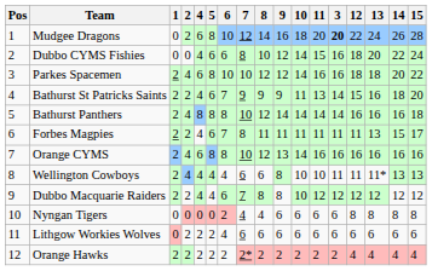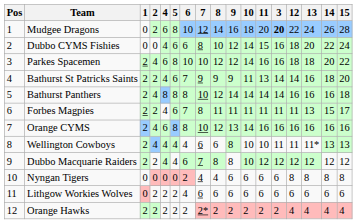 <table class="wikitable">
 <tr>
 <th>Pos</th>
 <th>Team</th>
 <th>1</th>
 <th>2</th>
 <th>4</th>
 <th>5</th>
 <th>6</th>
 <th>7</th>
 <th>8</th>
 <th>9</th>
 <th>10</th>
 <th>11</th>
 <th>3</th>
 <th>12</th>
 <th>13</th>
 <th>14</th>
 <th>15</th>
 </tr>
 <tr>
 <td>1</td>
 <td> Mudgee Dragons</td>
 <td>0</td>
 <td style="background:#ccffcc;">2</td>
 <td style="background:#ccffcc;">6</td>
 <td style="background:#ccffcc;">8</td>
 <td style="background:#99ccff;">10</td>
 <td style="background:#99ccff;"><u>12</u></td>
 <td style="background:#99ccff;">14</td>
 <td style="background:#99ccff;">16</td>
 <td style="background:#99ccff;">18</td>
 <td style="background:#99ccff;">20</td>
 <td style="background:#99ccff;"><strong>20</strong></td>
 <td style="background:#99ccff;">22</td>
 <td style="background:#99ccff;">24</td>
 <td style="background:#99ccff;">26</td>
 <td style="background:#99ccff;">28</td>
 </tr>
 <tr>
 <td>2</td>
 <td> Dubbo CYMS Fishies</td>
 <td>0</td>
 <td>0</td>
 <td style="background:#ccffcc;">4</td>
 <td style="background:#ccffcc;">6</td>
 <td style="background:#ccffcc;">6</td>
 <td style="background:#ccffcc;"><u>8</u></td>
 <td style="background:#ccffcc;">10</td>
 <td style="background:#ccffcc;">12</td>
 <td style="background:#ccffcc;">14</td>
 <td style="background:#ccffcc;">15</td>
 <td style="background:#ccffcc;">16</td>
 <td style="background:#ccffcc;">18</td>
 <td style="background:#ccffcc;">20</td>
 <td style="background:#ccffcc;">22</td>
 <td style="background:#ccffcc;">24</td>
 </tr>
 <tr>
 <td>3</td>
 <td> Parkes Spacemen</td>
 <td style="background:#ccffcc;"><u>2</u></td>
 <td style="background:#ccffcc;">4</td>
 <td style="background:#ccffcc;">6</td>
 <td style="background:#ccffcc;">8</td>
 <td style="background:#ccffcc;">10</td>
 <td style="background:#ccffcc;">10</td>
 <td style="background:#ccffcc;">12</td>
 <td style="background:#ccffcc;">12</td>
 <td style="background:#ccffcc;">14</td>
 <td style="background:#ccffcc;">16</td>
 <td style="background:#ccffcc;">16</td>
 <td style="background:#ccffcc;">18</td>
 <td style="background:#ccffcc;">18</td>
 <td style="background:#ccffcc;">20</td>
 <td style="background:#ccffcc;">22</td>
 </tr>
 <tr>
 <td>4</td>
 <td> Bathurst St Patricks Saints</td>
 <td style="background:#ccffcc;">2</td>
 <td style="background:#ccffcc;">2</td>
 <td style="background:#ccffcc;">4</td>
 <td style="background:#ccffcc;">6</td>
 <td style="background:#ccffcc;">7</td>
 <td style="background:#ccffcc;"><u>9</u></td>
 <td style="background:#ccffcc;">9</td>
 <td style="background:#ccffcc;">9</td>
 <td style="background:#ccffcc;">11</td>
 <td style="background:#ccffcc;">13</td>
 <td style="background:#ccffcc;">14</td>
-<td style="background:#ccffcc;">15</td>
+<td style="background:#ccffcc;">14</td>
 <td style="background:#ccffcc;">16</td>
 <td style="background:#ccffcc;">18</td>
 <td style="background:#ccffcc;">20</td>
 </tr>
 <tr>
 <td>5</td>
 <td> Bathurst Panthers</td>
 <td style="background:#ccffcc;">2</td>
 <td style="background:#ccffcc;">4</td>
 <td style="background:#99ccff;">8</td>
 <td style="background:#ccffcc;">8</td>
 <td style="background:#ccffcc;">8</td>
 <td style="background:#ccffcc;"><u>10</u></td>
 <td style="background:#ccffcc;">12</td>
 <td style="background:#ccffcc;">14</td>
 <td style="background:#ccffcc;">14</td>
 <td style="background:#ccffcc;">14</td>
 <td style="background:#ccffcc;">14</td>
 <td style="background:#ccffcc;">16</td>
 <td style="background:#ccffcc;">16</td>
 <td style="background:#ccffcc;">16</td>
 <td style="background:#ccffcc;">18</td>
 </tr>
 <tr>
 <td>6</td>
 <td> Forbes Magpies</td>
 <td style="background:#ccffcc;"><u>2</u></td>
 <td style="background:#ccffcc;">2</td>
 <td>4</td>
 <td style="background:#ccffcc;">6</td>
 <td style="background:#ccffcc;">7</td>
 <td style="background:#ccffcc;">8</td>
 <td style="background:#ccffcc;">11</td>
 <td style="background:#ccffcc;">11</td>
 <td style="background:#ccffcc;">11</td>
 <td style="background:#ccffcc;">11</td>
 <td style="background:#ccffcc;">11</td>
 <td style="background:#ccffcc;">11</td>
 <td style="background:#ccffcc;">13</td>
 <td style="background:#ccffcc;">15</td>
 <td style="background:#ccffcc;">17</td>
 </tr>
 <tr>
 <td>7</td>
 <td> Orange CYMS</td>
 <td style="background:#99ccff;">2</td>
 <td style="background:#ccffcc;">4</td>
 <td style="background:#ccffcc;">6</td>
 <td style="background:#99ccff;">8</td>
 <td style="background:#ccffcc;">8</td>
 <td style="background:#ccffcc;"><u>10</u></td>
 <td style="background:#ccffcc;">12</td>
 <td style="background:#ccffcc;">13</td>
 <td style="background:#ccffcc;">14</td>
 <td style="background:#ccffcc;">16</td>
 <td style="background:#ccffcc;">16</td>
 <td style="background:#ccffcc;">16</td>
 <td style="background:#ccffcc;">16</td>
 <td style="background:#ccffcc;">16</td>
 <td style="background:#ccffcc;">16</td>
 </tr>
 <tr>
 <td>8</td>
 <td> Wellington Cowboys</td>
 <td style="background:#ccffcc;">2</td>
 <td style="background:#99ccff;">4</td>
 <td style="background:#ccffcc;">4</td>
 <td style="background:#ccffcc;">4</td>
 <td>4</td>
 <td><u>6</u></td>
 <td>6</td>
 <td style="background:#ccffcc;">8</td>
 <td>10</td>
 <td>10</td>
 <td>11</td>
 <td>11</td>
 <td>11*</td>
 <td style="background:#ccffcc;">13</td>
 <td style="background:#ccffcc;">13</td>
 </tr>
 <tr>
 <td>9</td>
 <td> Dubbo Macquarie Raiders</td>
 <td style="background:#ccffcc;">2</td>
 <td>2</td>
 <td style="background:#ccffcc;">4</td>
 <td>4</td>
 <td style="background:#ccffcc;">6</td>
 <td style="background:#ccffcc;"><u>7</u></td>
 <td style="background:#ccffcc;">8</td>
 <td>8</td>
 <td style="background:#ccffcc;">10</td>
 <td style="background:#ccffcc;">12</td>
 <td style="background:#ccffcc;">12</td>
 <td style="background:#ccffcc;">12</td>
 <td style="background:#ccffcc;">12</td>
 <td>12</td>
 <td>12</td>
 </tr>
 <tr>
 <td>10</td>
 <td> Nyngan Tigers</td>
 <td>0</td>
 <td style="background:#ffbbbb;">0</td>
 <td style="background:#ffbbbb;">0</td>
 <td style="background:#ffbbbb;">0</td>
 <td style="background:#ffbbbb;">2</td>
 <td><u>4</u></td>
 <td>4</td>
 <td>6</td>
 <td>6</td>
 <td>6</td>
 <td>6</td>
 <td>8</td>
 <td>8</td>
 <td>8</td>
 <td>8</td>
 </tr>
 <tr>
 <td>11</td>
 <td> Lithgow Workies Wolves</td>
 <td style="background:#ffbbbb;">0</td>
 <td>2</td>
 <td>2</td>
 <td>2</td>
 <td>4</td>
 <td><u>6</u></td>
 <td>6</td>
 <td>6</td>
 <td>6</td>
 <td>6</td>
 <td>6</td>
 <td>6</td>
 <td>6</td>
 <td>6</td>
 <td>6</td>
 </tr>
 <tr>
 <td>12</td>
 <td> Orange Hawks</td>
 <td style="background:#ccffcc;">2</td>
 <td style="background:#ccffcc;">2</td>
 <td>2</td>
 <td>2</td>
 <td>2</td>
 <td style="background:#ffbbbb;"><u>2*</u></td>
 <td style="background:#ffbbbb;">2</td>
 <td style="background:#ffbbbb;">2</td>
 <td style="background:#ffbbbb;">2</td>
 <td style="background:#ffbbbb;">2</td>
 <td style="background:#ffbbbb;">2</td>
 <td style="background:#ffbbbb;">4</td>
 <td style="background:#ffbbbb;">4</td>
 <td style="background:#ffbbbb;">4</td>
 <td style="background:#ffbbbb;">4</td>
 </tr>
 </table>
